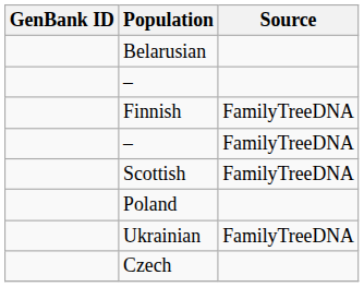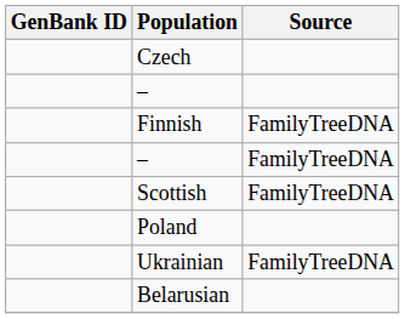 <table class="wikitable sortable">
 <tr>
 <th scope="col">GenBank ID</th>
 <th scope="col">Population</th>
 <th scope="col">Source</th>
 </tr>
 <tr>
 <td></td>
-<td>Belarusian</td>
+<td>Czech</td>
 <td></td>
 </tr>
 <tr>
 <td></td>
 <td>–</td>
 <td></td>
 </tr>
 <tr>
 <td></td>
 <td>Finnish</td>
 <td>FamilyTreeDNA</td>
 </tr>
 <tr>
 <td></td>
 <td>–</td>
 <td>FamilyTreeDNA</td>
 </tr>
 <tr>
 <td></td>
 <td>Scottish</td>
 <td>FamilyTreeDNA</td>
 </tr>
 <tr>
 <td></td>
 <td>Poland</td>
 <td></td>
 </tr>
 <tr>
 <td></td>
 <td>Ukrainian</td>
 <td>FamilyTreeDNA</td>
 </tr>
 <tr>
 <td></td>
-<td>Czech</td>
+<td>Belarusian</td>
 <td></td>
 </tr>
 <tr>
 </tr>
 </table>
